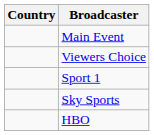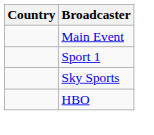 <table class="wikitable">
 <tr>
 <th align=center>Country</th>
 <th align=center>Broadcaster</th>
 </tr>
 <tr>
 <td></td>
 <td><a href='#'>Main Event</a></td>
-</tr>
-<tr>
-<td></td>
-<td><a href='#'>Viewers Choice</a></td>
 </tr>
 <tr>
 <td></td>
 <td><a href='#'>Sport 1</a></td>
 </tr>
 <tr>
 <td></td>
 <td><a href='#'>Sky Sports</a></td>
 </tr>
 <tr>
 <td></td>
 <td><a href='#'>HBO</a></td>
 </tr>
 </table>
